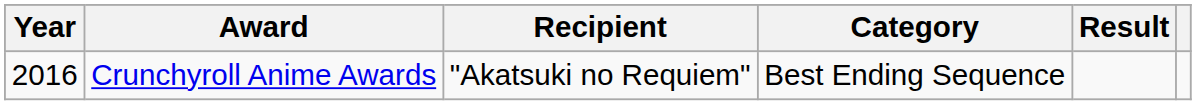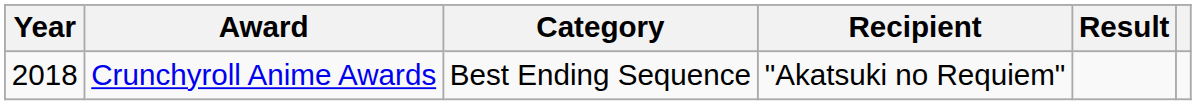 <table class="wikitable plainrowheaders sortable">
 <tr>
 <th scope="col" class="unsortable">Year</th>
 <th scope="col">Award</th>
+<th scope="col">Category</th>
 <th scope="col" class="unsortable">Recipient</th>
-<th scope="col">Category</th>
 <th scope="col">Result</th>
 <th scope="col" class="unsortable"></th>
 </tr>
 <tr>
-<td align="center">2016</td>
+<td align="center">2018</td>
 <td><a href='#'>Crunchyroll Anime Awards</a></td>
+<td>Best Ending Sequence</td>
 <td>"Akatsuki no Requiem" <br></td>
-<td>Best Ending Sequence</td>
 <td></td>
 <td align="center"></td>
 </tr>
 </table>
